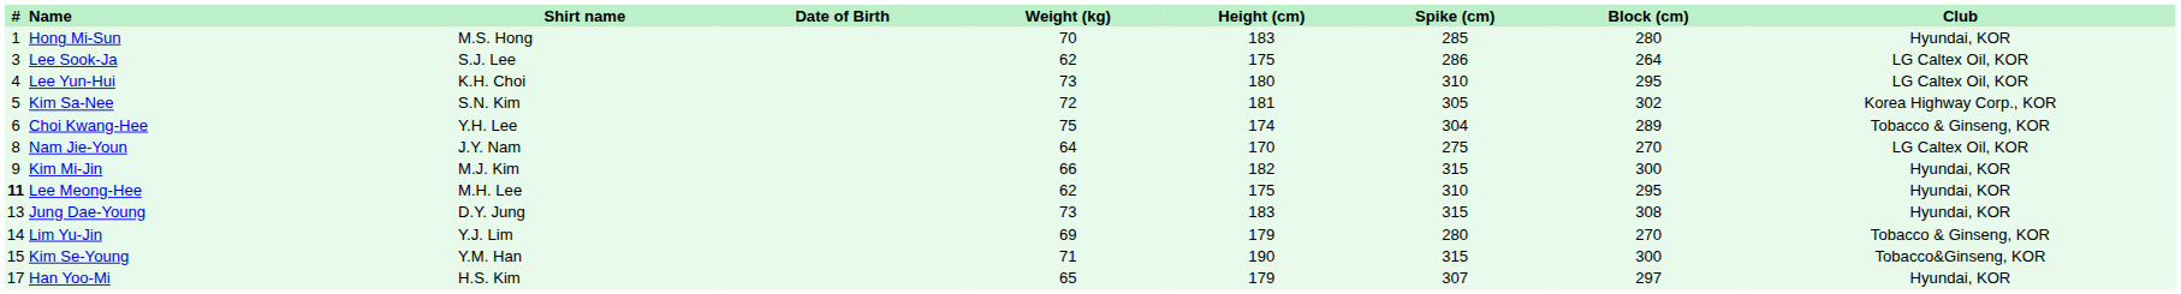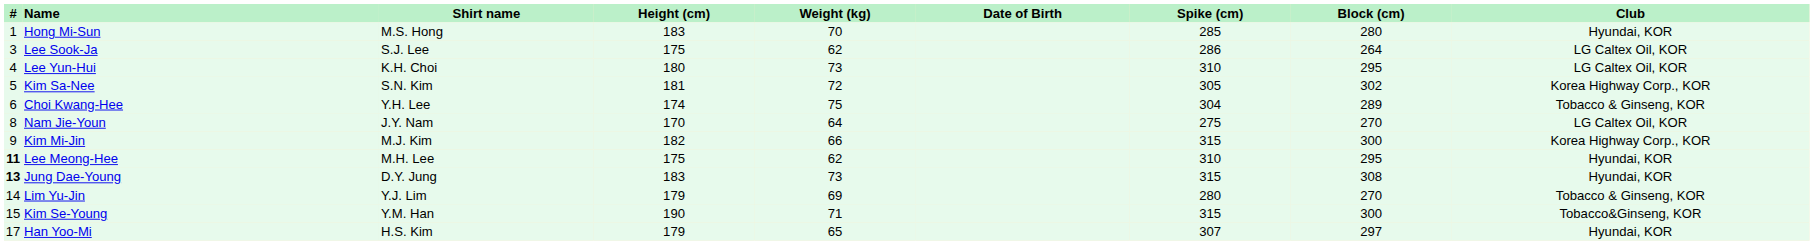 <table border=0 cellpadding=2 cellspacing=0  |- bgcolor=#FFECCE style="text-align:center; font-size:90%; width:100%">
 <tr bgcolor=#BBF0C9>
 <th>#</th>
 <th align=left width=20%>Name</th>
 <th width=12%>Shirt name</th>
+<th width=9%>Height (cm)</th>
+<th width=9%>Weight (kg)</th>
 <th width=12%>Date of Birth</th>
-<th width=9%>Weight (kg)</th>
-<th width=9%>Height (cm)</th>
 <th width=9%>Spike (cm)</th>
 <th width=9%>Block (cm)</th>
 <th width=20%>Club</th>
 </tr>
 <tr bgcolor=#E7FAEC>
 <td>1</td>
 <td align=left><a href='#'>Hong Mi-Sun</a></td>
 <td align=left>M.S. Hong</td>
+<td>183</td>
+<td>70</td>
 <td align=right></td>
-<td>70</td>
-<td>183</td>
 <td>285</td>
 <td>280</td>
 <td>Hyundai, KOR</td>
 </tr>
 <tr bgcolor=#E7FAEC>
 <td>3</td>
 <td align=left><a href='#'>Lee Sook-Ja</a></td>
 <td align=left>S.J. Lee</td>
+<td>175</td>
+<td>62</td>
 <td align=right></td>
-<td>62</td>
-<td>175</td>
 <td>286</td>
 <td>264</td>
 <td>LG Caltex Oil, KOR</td>
 </tr>
 <tr bgcolor=#E7FAEC>
 <td>4</td>
 <td align=left><a href='#'>Lee Yun-Hui</a></td>
 <td align=left>K.H. Choi</td>
+<td>180</td>
+<td>73</td>
 <td align=right></td>
-<td>73</td>
-<td>180</td>
 <td>310</td>
 <td>295</td>
 <td>LG Caltex Oil, KOR</td>
 </tr>
 <tr bgcolor=#E7FAEC>
 <td>5</td>
 <td align=left><a href='#'>Kim Sa-Nee</a></td>
 <td align=left>S.N. Kim</td>
+<td>181</td>
+<td>72</td>
 <td align=right></td>
-<td>72</td>
-<td>181</td>
 <td>305</td>
 <td>302</td>
 <td>Korea Highway Corp., KOR</td>
 </tr>
 <tr bgcolor=#E7FAEC>
 <td>6</td>
 <td align=left><a href='#'>Choi Kwang-Hee</a></td>
 <td align=left>Y.H. Lee</td>
+<td>174</td>
+<td>75</td>
 <td align=right></td>
-<td>75</td>
-<td>174</td>
 <td>304</td>
 <td>289</td>
 <td>Tobacco & Ginseng, KOR</td>
 </tr>
 <tr bgcolor=#E7FAEC>
 <td>8</td>
 <td align=left><a href='#'>Nam Jie-Youn</a></td>
 <td align=left>J.Y. Nam</td>
+<td>170</td>
+<td>64</td>
 <td align=right></td>
-<td>64</td>
-<td>170</td>
 <td>275</td>
 <td>270</td>
 <td>LG Caltex Oil, KOR</td>
 </tr>
 <tr bgcolor=#E7FAEC>
 <td>9</td>
 <td align=left><a href='#'>Kim Mi-Jin</a></td>
 <td align=left>M.J. Kim</td>
+<td>182</td>
+<td>66</td>
 <td align=right></td>
-<td>66</td>
-<td>182</td>
 <td>315</td>
 <td>300</td>
-<td>Hyundai, KOR</td>
+<td>Korea Highway Corp., KOR</td>
 </tr>
 <tr bgcolor=#E7FAEC>
 <td><strong>11</strong></td>
 <td align=left><a href='#'>Lee Meong-Hee</a></td>
 <td align=left>M.H. Lee</td>
+<td>175</td>
+<td>62</td>
 <td align=right></td>
-<td>62</td>
-<td>175</td>
 <td>310</td>
 <td>295</td>
 <td>Hyundai, KOR</td>
 </tr>
 <tr bgcolor=#E7FAEC>
-<td>13</td>
+<td><strong>13</strong></td>
 <td align=left><a href='#'>Jung Dae-Young</a></td>
 <td align=left>D.Y. Jung</td>
+<td>183</td>
+<td>73</td>
 <td align=right></td>
-<td>73</td>
-<td>183</td>
 <td>315</td>
 <td>308</td>
 <td>Hyundai, KOR</td>
 </tr>
 <tr bgcolor=#E7FAEC>
 <td>14</td>
 <td align=left><a href='#'>Lim Yu-Jin</a></td>
 <td align=left>Y.J. Lim</td>
+<td>179</td>
+<td>69</td>
 <td align=right></td>
-<td>69</td>
-<td>179</td>
 <td>280</td>
 <td>270</td>
 <td>Tobacco & Ginseng, KOR</td>
 </tr>
 <tr bgcolor=#E7FAEC>
 <td>15</td>
 <td align=left><a href='#'>Kim Se-Young</a></td>
 <td align=left>Y.M. Han</td>
+<td>190</td>
+<td>71</td>
 <td align=right></td>
-<td>71</td>
-<td>190</td>
 <td>315</td>
 <td>300</td>
 <td>Tobacco&Ginseng, KOR</td>
 </tr>
 <tr bgcolor=#E7FAEC>
 <td>17</td>
 <td align=left><a href='#'>Han Yoo-Mi</a></td>
 <td align=left>H.S. Kim</td>
+<td>179</td>
+<td>65</td>
 <td align=right></td>
-<td>65</td>
-<td>179</td>
 <td>307</td>
 <td>297</td>
 <td>Hyundai, KOR</td>
 </tr>
 </table>
